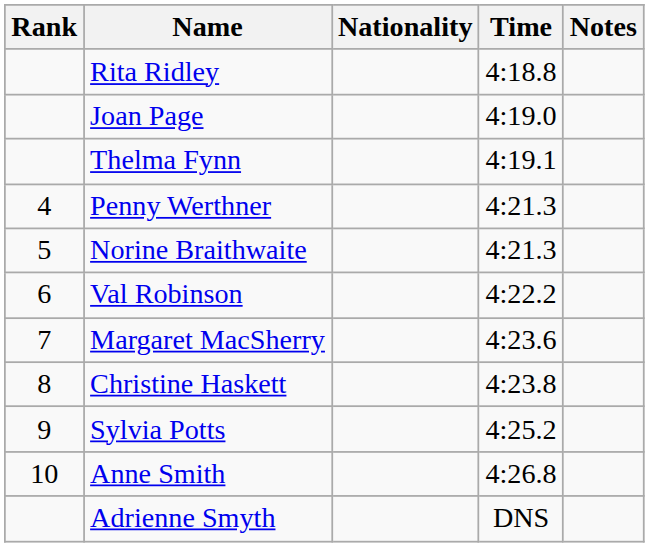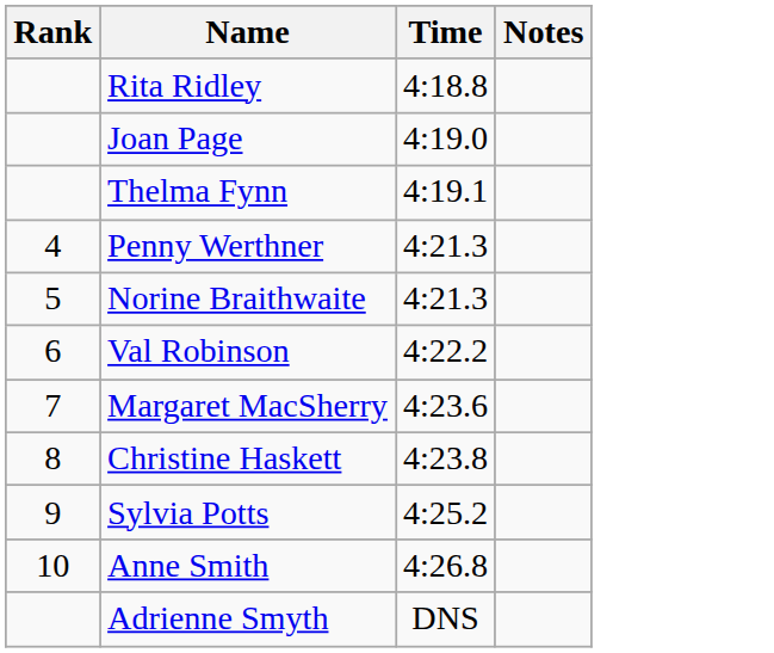 <table class="wikitable sortable" style=" text-align:center;">
 <tr>
 <th scope=col>Rank</th>
 <th scope=col>Name</th>
-<th scope=col>Nationality</th>
 <th scope=col>Time</th>
 <th scope=col>Notes</th>
 </tr>
 <tr>
 <td></td>
 <td style="text-align:left;"><a href='#'>Rita Ridley</a></td>
-<td style="text-align:left;"></td>
 <td>4:18.8</td>
 <td></td>
 </tr>
 <tr>
 <td></td>
 <td style="text-align:left;"><a href='#'>Joan Page</a></td>
-<td style="text-align:left;"></td>
 <td>4:19.0</td>
 <td></td>
 </tr>
 <tr>
 <td></td>
 <td style="text-align:left;"><a href='#'>Thelma Fynn</a></td>
-<td style="text-align:left;"></td>
 <td>4:19.1</td>
 <td></td>
 </tr>
 <tr>
 <td>4</td>
 <td style="text-align:left;"><a href='#'>Penny Werthner</a></td>
-<td style="text-align:left;"></td>
 <td>4:21.3</td>
 <td></td>
 </tr>
 <tr>
 <td>5</td>
 <td style="text-align:left;"><a href='#'>Norine Braithwaite</a></td>
-<td style="text-align:left;"></td>
 <td>4:21.3</td>
 <td></td>
 </tr>
 <tr>
 <td>6</td>
 <td style="text-align:left;"><a href='#'>Val Robinson</a></td>
-<td style="text-align:left;"></td>
 <td>4:22.2</td>
 <td></td>
 </tr>
 <tr>
 <td>7</td>
 <td style="text-align:left;"><a href='#'>Margaret MacSherry</a></td>
-<td style="text-align:left;"></td>
 <td>4:23.6</td>
 <td></td>
 </tr>
 <tr>
 <td>8</td>
 <td style="text-align:left;"><a href='#'>Christine Haskett</a></td>
-<td style="text-align:left;"></td>
 <td>4:23.8</td>
 <td></td>
 </tr>
 <tr>
 <td>9</td>
 <td style="text-align:left;"><a href='#'>Sylvia Potts</a></td>
-<td style="text-align:left;"></td>
 <td>4:25.2</td>
 <td></td>
 </tr>
 <tr>
 <td>10</td>
 <td style="text-align:left;"><a href='#'>Anne Smith</a></td>
-<td style="text-align:left;"></td>
 <td>4:26.8</td>
 <td></td>
 </tr>
 <tr>
 <td data-sort-value="11"></td>
 <td style="text-align:left;"><a href='#'>Adrienne Smyth</a></td>
-<td style="text-align:left;"></td>
 <td data-sort-value="9:99.9">DNS</td>
 <td></td>
 </tr>
 </table>
